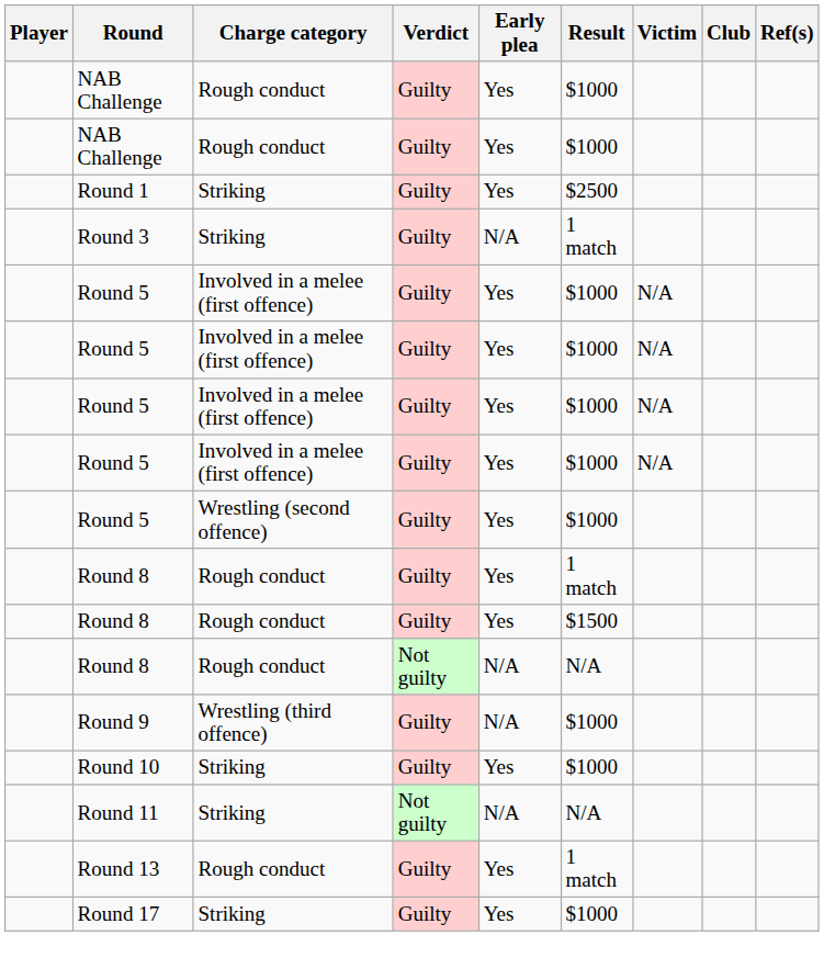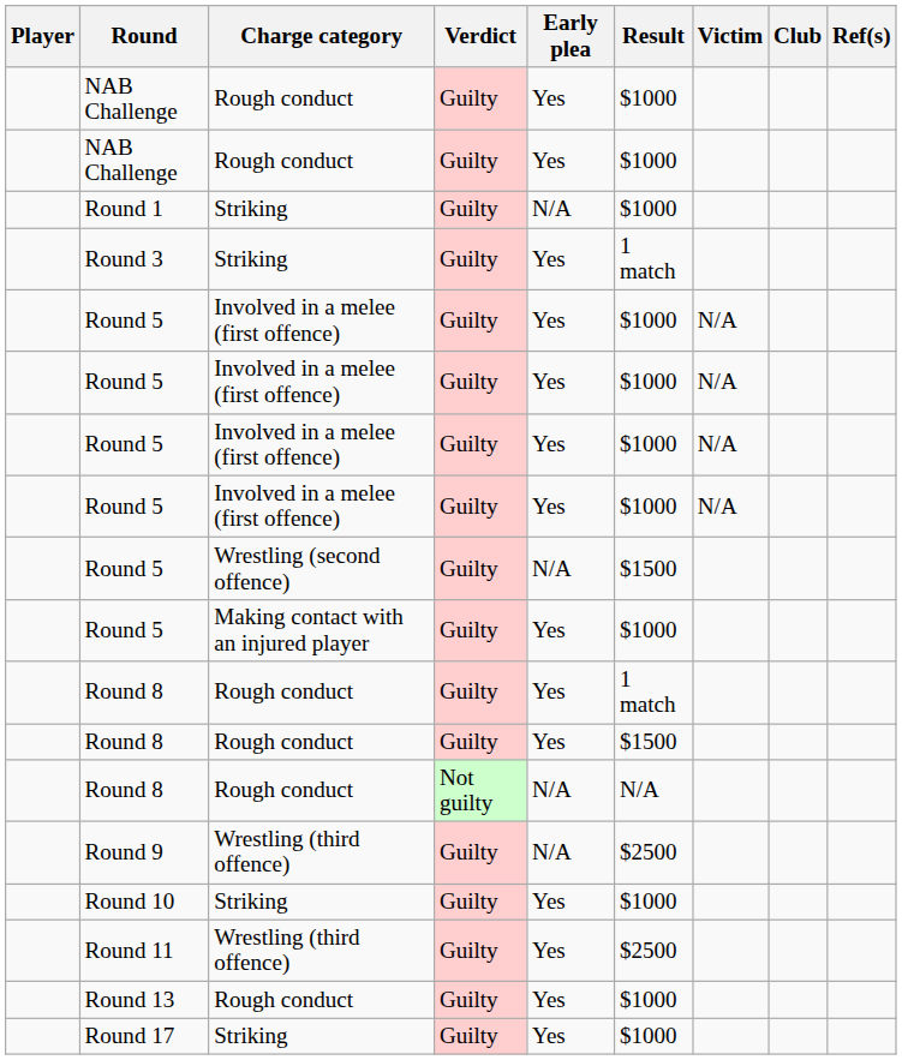 <table class="wikitable sortable" style="width:100%;">
 <tr style="background:#efefef;">
 <th>Player</th>
 <th>Round</th>
 <th>Charge category</th>
 <th>Verdict</th>
 <th>Early plea</th>
 <th>Result</th>
 <th>Victim</th>
 <th>Club</th>
 <th>Ref(s)</th>
 </tr>
 <tr>
 <td></td>
 <td>NAB Challenge</td>
 <td>Rough conduct</td>
 <td style="background:#FFCFCF;">Guilty</td>
 <td>Yes</td>
 <td>$1000</td>
 <td></td>
 <td></td>
 <td></td>
 </tr>
 <tr>
 <td></td>
 <td>NAB Challenge</td>
 <td>Rough conduct</td>
 <td style="background:#FFCFCF;">Guilty</td>
 <td>Yes</td>
 <td>$1000</td>
 <td></td>
 <td></td>
 <td></td>
 </tr>
 <tr>
 <td></td>
 <td>Round 1</td>
 <td>Striking</td>
 <td style="background:#FFCFCF;">Guilty</td>
-<td>Yes</td>
-<td>$2500</td>
+<td>N/A</td>
+<td>$1000</td>
 <td></td>
 <td></td>
 <td></td>
 </tr>
 <tr>
 <td></td>
 <td>Round 3</td>
 <td>Striking</td>
 <td style="background:#FFCFCF;">Guilty</td>
-<td>N/A</td>
+<td>Yes</td>
 <td>1 match</td>
 <td></td>
 <td></td>
 <td></td>
 </tr>
 <tr>
 <td></td>
 <td>Round 5</td>
 <td>Involved in a melee (first offence)</td>
 <td style="background:#FFCFCF;">Guilty</td>
 <td>Yes</td>
 <td>$1000</td>
 <td>N/A</td>
 <td></td>
 <td></td>
 </tr>
 <tr>
 <td></td>
 <td>Round 5</td>
 <td>Involved in a melee (first offence)</td>
 <td style="background:#FFCFCF;">Guilty</td>
 <td>Yes</td>
 <td>$1000</td>
 <td>N/A</td>
 <td></td>
 <td></td>
 </tr>
 <tr>
 <td></td>
 <td>Round 5</td>
 <td>Involved in a melee (first offence)</td>
 <td style="background:#FFCFCF;">Guilty</td>
 <td>Yes</td>
 <td>$1000</td>
 <td>N/A</td>
 <td></td>
 <td></td>
 </tr>
 <tr>
 <td></td>
 <td>Round 5</td>
 <td>Involved in a melee (first offence)</td>
 <td style="background:#FFCFCF;">Guilty</td>
 <td>Yes</td>
 <td>$1000</td>
 <td>N/A</td>
 <td></td>
 <td></td>
 </tr>
 <tr>
 <td></td>
 <td>Round 5</td>
 <td>Wrestling (second offence)</td>
 <td style="background:#FFCFCF;">Guilty</td>
+<td>N/A</td>
+<td>$1500</td>
+<td></td>
+<td></td>
+<td></td>
+</tr>
+<tr>
+<td></td>
+<td>Round 5</td>
+<td>Making contact with an injured player</td>
+<td style="background:#FFCFCF;">Guilty</td>
 <td>Yes</td>
 <td>$1000</td>
 <td></td>
 <td></td>
 <td></td>
 </tr>
 <tr>
 <td></td>
 <td>Round 8</td>
 <td>Rough conduct</td>
 <td style="background:#FFCFCF;">Guilty</td>
 <td>Yes</td>
 <td>1 match</td>
 <td></td>
 <td></td>
 <td></td>
 </tr>
 <tr>
 <td></td>
 <td>Round 8</td>
 <td>Rough conduct</td>
 <td style="background:#FFCFCF;">Guilty</td>
 <td>Yes</td>
 <td>$1500</td>
 <td></td>
 <td></td>
 <td></td>
 </tr>
 <tr>
 <td></td>
 <td>Round 8</td>
 <td>Rough conduct</td>
 <td style="background:#cfc;">Not guilty</td>
 <td>N/A</td>
 <td>N/A</td>
 <td></td>
 <td></td>
 <td></td>
 </tr>
 <tr>
 <td></td>
 <td>Round 9</td>
 <td>Wrestling (third offence)</td>
 <td style="background:#FFCFCF;">Guilty</td>
 <td>N/A</td>
-<td>$1000</td>
+<td>$2500</td>
 <td></td>
 <td></td>
 <td></td>
 </tr>
 <tr>
 <td></td>
 <td>Round 10</td>
 <td>Striking</td>
 <td style="background:#FFCFCF;">Guilty</td>
 <td>Yes</td>
 <td>$1000</td>
 <td></td>
 <td></td>
 <td></td>
 </tr>
 <tr>
 <td></td>
 <td>Round 11</td>
-<td>Striking</td>
-<td style="background:#cfc;">Not guilty</td>
-<td>N/A</td>
-<td>N/A</td>
+<td>Wrestling (third offence)</td>
+<td style="background:#FFCFCF;">Guilty</td>
+<td>Yes</td>
+<td>$2500</td>
 <td></td>
 <td></td>
 <td></td>
 </tr>
 <tr>
 <td></td>
 <td>Round 13</td>
 <td>Rough conduct</td>
 <td style="background:#FFCFCF;">Guilty</td>
 <td>Yes</td>
-<td>1 match</td>
+<td>$1000</td>
 <td></td>
 <td></td>
 <td></td>
 </tr>
 <tr>
 <td></td>
 <td>Round 17</td>
 <td>Striking</td>
 <td style="background:#FFCFCF;">Guilty</td>
 <td>Yes</td>
 <td>$1000</td>
 <td></td>
 <td></td>
 <td></td>
 </tr>
 </table>
